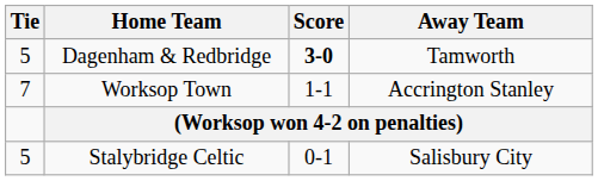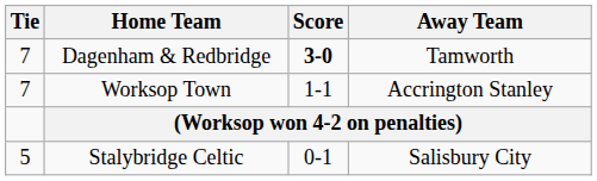 <table class="wikitable" style="text-align:center;">
 <tr>
 <th width=20>Tie</th>
 <th width=175>Home Team</th>
 <th width=20>Score</th>
 <th width=175>Away Team</th>
 </tr>
 <tr>
-<td>5</td>
+<td>7</td>
 <td>Dagenham & Redbridge</td>
 <td><strong>3-0</strong></td>
 <td>Tamworth</td>
 </tr>
 <tr>
 <td>7</td>
 <td>Worksop Town</td>
 <td>1-1</td>
 <td>Accrington Stanley</td>
 </tr>
 <tr>
 <td></td>
 <th colspan="5">(Worksop won 4-2 on penalties)</th>
 </tr>
 <tr>
 <td>5</td>
 <td>Stalybridge Celtic</td>
 <td>0-1</td>
 <td>Salisbury City</td>
 </tr>
 </table>
